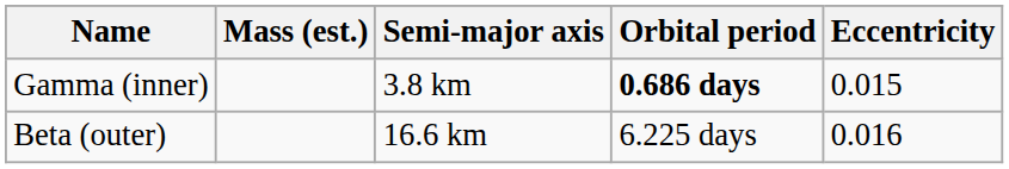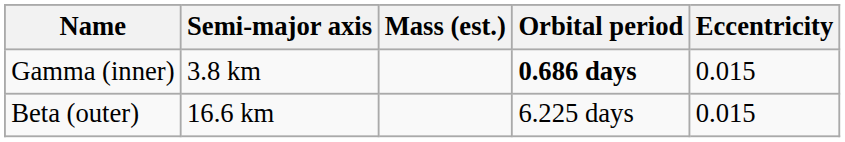 <table class="wikitable" style="font-size: 0.9em;">
 <tr>
 <th>Name</th>
+<th>Semi-major axis</th>
 <th>Mass (est.)</th>
-<th>Semi-major axis</th>
 <th>Orbital period</th>
 <th>Eccentricity</th>
 </tr>
 <tr>
 <td>Gamma (inner)</td>
+<td>3.8 km</td>
 <td></td>
-<td>3.8 km</td>
 <td><strong>0.686 days</strong></td>
 <td>0.015</td>
 </tr>
 <tr>
 <td>Beta (outer)</td>
+<td>16.6 km</td>
 <td></td>
-<td>16.6 km</td>
 <td>6.225 days</td>
-<td>0.016</td>
+<td>0.015</td>
 </tr>
 </table>
